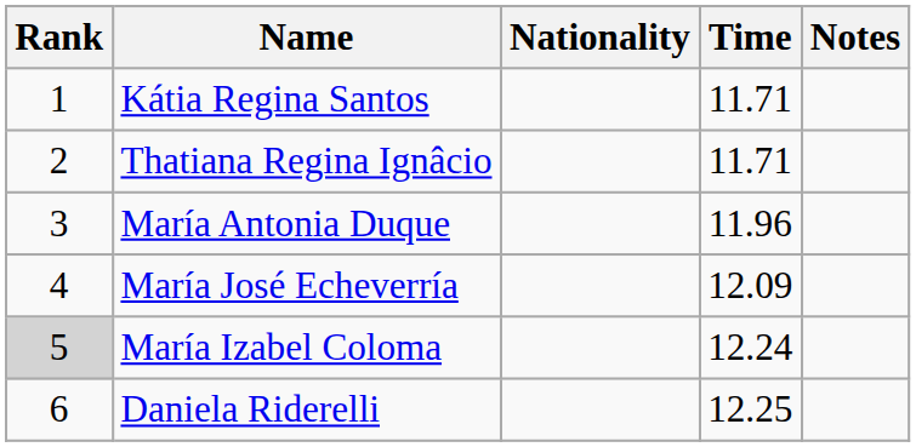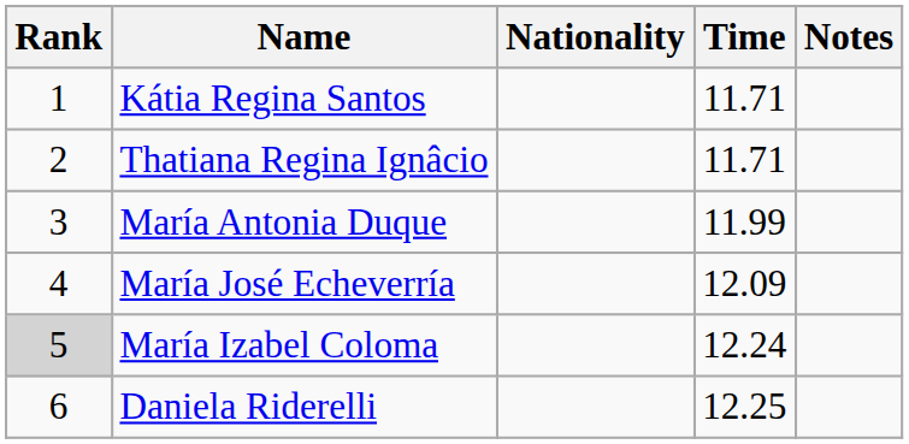 <table class="wikitable sortable" style="text-align:center;font-size:95%">
 <tr>
 <th>Rank</th>
 <th>Name</th>
 <th>Nationality</th>
 <th>Time</th>
 <th>Notes</th>
 </tr>
 <tr>
 <td>1</td>
 <td align=left><a href='#'>Kátia Regina Santos</a></td>
 <td align=left></td>
 <td>11.71</td>
 <td></td>
 </tr>
 <tr>
 <td>2</td>
 <td align=left><a href='#'>Thatiana Regina Ignâcio</a></td>
 <td align=left></td>
 <td>11.71</td>
 <td></td>
 </tr>
 <tr>
 <td>3</td>
 <td align=left><a href='#'>María Antonia Duque</a></td>
 <td align=left></td>
-<td>11.96</td>
+<td>11.99</td>
 <td></td>
 </tr>
 <tr>
 <td>4</td>
 <td align=left><a href='#'>María José Echeverría</a></td>
 <td align=left></td>
 <td>12.09</td>
 <td></td>
 </tr>
 <tr>
 <td style="background: lightgrey;">5</td>
 <td align=left><a href='#'>María Izabel Coloma</a></td>
 <td align=left></td>
 <td>12.24</td>
 <td></td>
 </tr>
 <tr>
 <td>6</td>
 <td align=left><a href='#'>Daniela Riderelli</a></td>
 <td align=left></td>
 <td>12.25</td>
 <td></td>
 </tr>
 </table>
